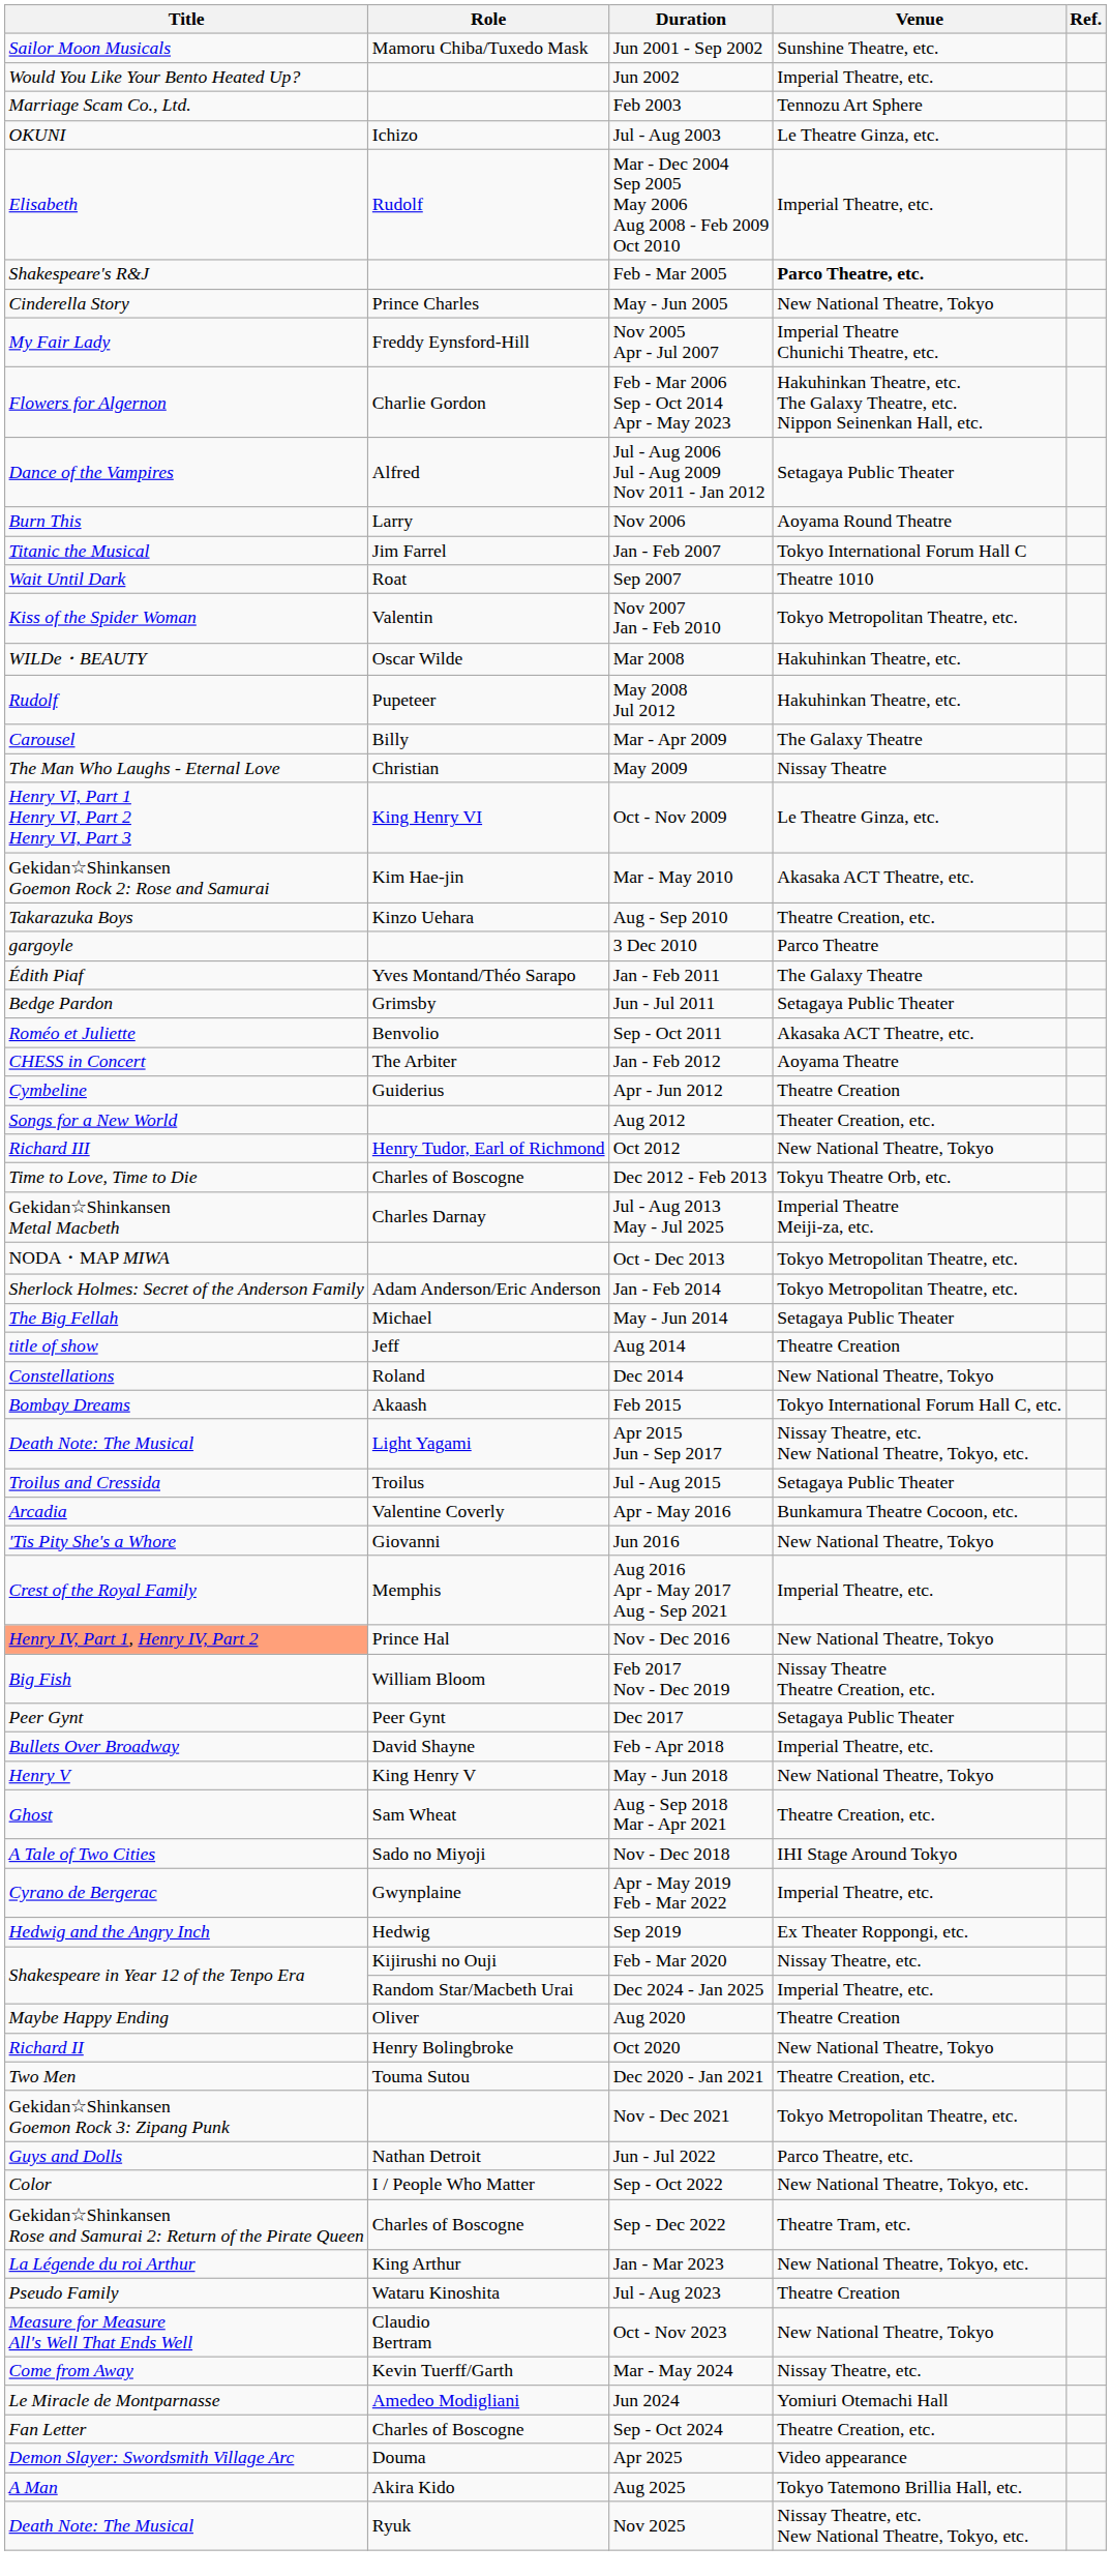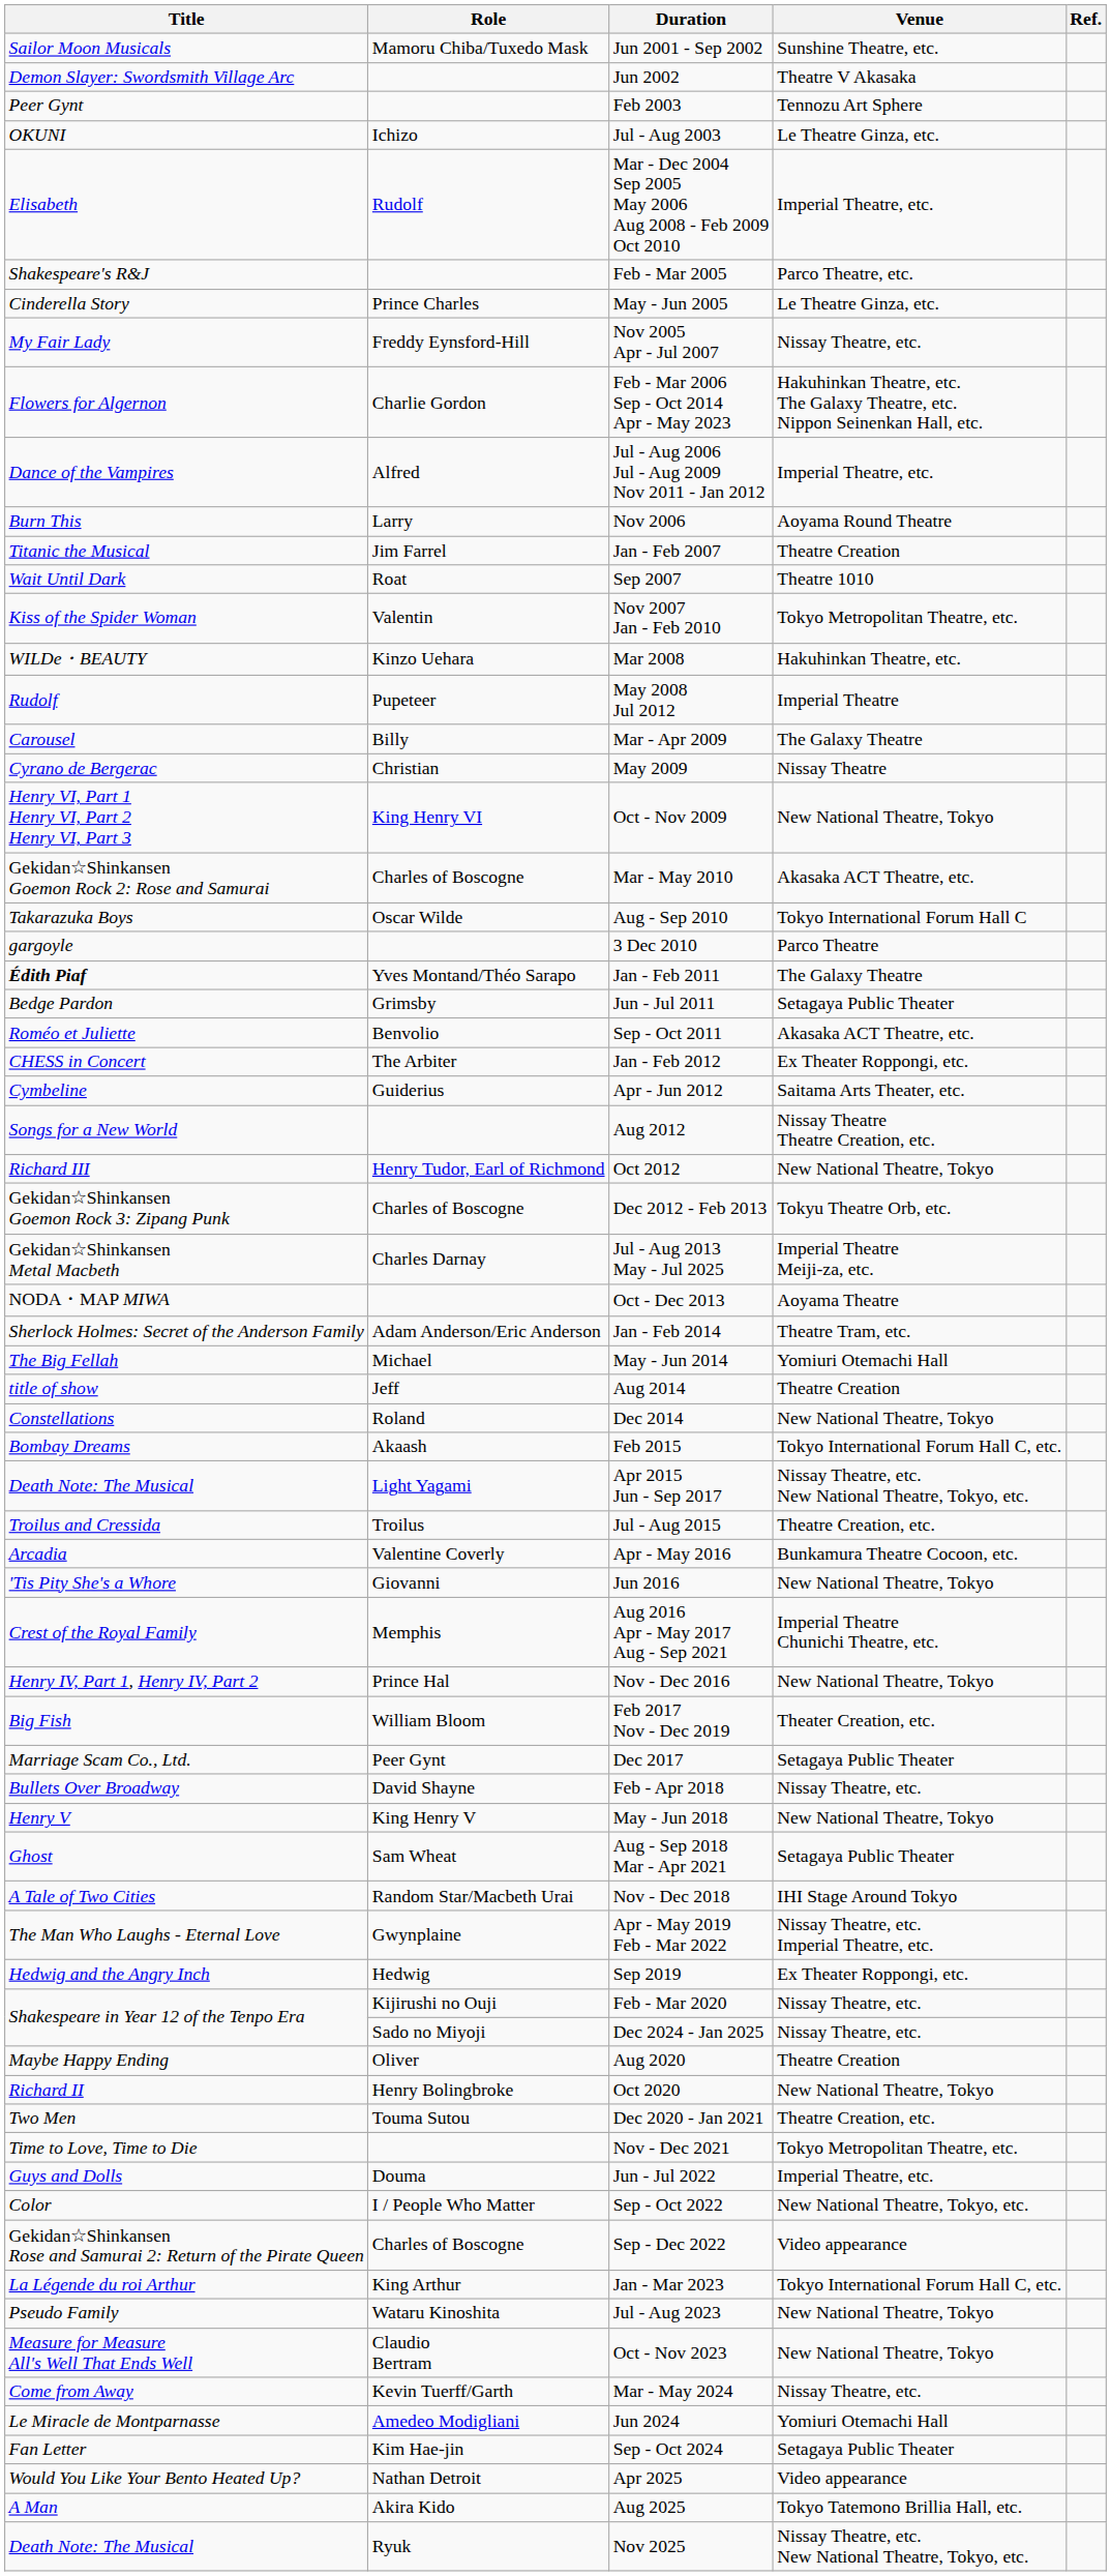 <table class="wikitable">
 <tr>
 <th scope="col">Title</th>
 <th scope="col">Role</th>
 <th scope="col">Duration</th>
 <th scope="col">Venue</th>
 <th scope="col">Ref.</th>
 </tr>
 <tr>
 <td><em><a href='#'>Sailor Moon Musicals</a></em></td>
 <td>Mamoru Chiba/Tuxedo Mask</td>
 <td>Jun 2001 - Sep 2002</td>
 <td>Sunshine Theatre, etc.</td>
 <td></td>
 </tr>
 <tr>
-<td><em>Would You Like Your Bento Heated Up?</em></td>
+<td><em><a href='#'>Demon Slayer: Swordsmith Village Arc</a></em></td>
 <td></td>
 <td>Jun 2002</td>
-<td>Imperial Theatre, etc.</td>
+<td>Theatre V Akasaka</td>
 <td></td>
 </tr>
 <tr>
-<td><em>Marriage Scam Co., Ltd.</em></td>
+<td><em>Peer Gynt</em></td>
 <td></td>
 <td>Feb 2003</td>
 <td>Tennozu Art Sphere</td>
 <td></td>
 </tr>
 <tr>
 <td><em>OKUNI</em></td>
 <td>Ichizo</td>
 <td>Jul - Aug 2003</td>
 <td>Le Theatre Ginza, etc.</td>
 <td></td>
 </tr>
 <tr>
 <td><em><a href='#'>Elisabeth</a></em></td>
 <td><a href='#'>Rudolf</a></td>
 <td>Mar - Dec 2004 <br> Sep 2005 <br> May 2006 <br> Aug 2008 - Feb 2009 <br> Oct 2010</td>
 <td>Imperial Theatre, etc.</td>
 <td></td>
 </tr>
 <tr>
 <td><em>Shakespeare's R&J</em></td>
 <td></td>
 <td>Feb - Mar 2005</td>
-<td><strong>Parco Theatre, etc.</strong></td>
+<td>Parco Theatre, etc.</td>
 <td></td>
 </tr>
 <tr>
 <td><em>Cinderella Story</em></td>
 <td>Prince Charles</td>
 <td>May - Jun 2005</td>
-<td>New National Theatre, Tokyo</td>
+<td>Le Theatre Ginza, etc.</td>
 <td></td>
 </tr>
 <tr>
 <td><em><a href='#'>My Fair Lady</a></em></td>
 <td>Freddy Eynsford-Hill</td>
 <td>Nov 2005 <br> Apr - Jul 2007</td>
-<td>Imperial Theatre <br> Chunichi Theatre, etc.</td>
+<td>Nissay Theatre, etc.</td>
 <td></td>
 </tr>
 <tr>
 <td><em><a href='#'>Flowers for Algernon</a></em></td>
 <td>Charlie Gordon</td>
 <td>Feb - Mar 2006 <br> Sep - Oct 2014 <br> Apr - May 2023</td>
 <td>Hakuhinkan Theatre, etc. <br> The Galaxy Theatre, etc. <br> Nippon Seinenkan Hall, etc.</td>
 <td></td>
 </tr>
 <tr>
 <td><em><a href='#'>Dance of the Vampires</a></em></td>
 <td>Alfred</td>
 <td>Jul - Aug 2006 <br> Jul - Aug 2009 <br> Nov 2011 - Jan 2012</td>
-<td>Setagaya Public Theater</td>
+<td>Imperial Theatre, etc.</td>
 <td></td>
 </tr>
 <tr>
 <td><em><a href='#'>Burn This</a></em></td>
 <td>Larry</td>
 <td>Nov 2006</td>
 <td>Aoyama Round Theatre</td>
 <td></td>
 </tr>
 <tr>
 <td><em><a href='#'>Titanic the Musical</a></em></td>
 <td>Jim Farrel</td>
 <td>Jan - Feb 2007</td>
-<td>Tokyo International Forum Hall C</td>
+<td>Theatre Creation</td>
 <td></td>
 </tr>
 <tr>
 <td><em><a href='#'>Wait Until Dark</a></em></td>
 <td>Roat</td>
 <td>Sep 2007</td>
 <td>Theatre 1010</td>
 <td></td>
 </tr>
 <tr>
 <td><em><a href='#'>Kiss of the Spider Woman</a></em></td>
 <td>Valentin</td>
 <td>Nov 2007 <br> Jan - Feb 2010</td>
 <td>Tokyo Metropolitan Theatre, etc.</td>
 <td></td>
 </tr>
 <tr>
 <td><em>WILDe・BEAUTY</em></td>
-<td>Oscar Wilde</td>
+<td>Kinzo Uehara</td>
 <td>Mar 2008</td>
 <td>Hakuhinkan Theatre, etc.</td>
 <td></td>
 </tr>
 <tr>
 <td><em><a href='#'>Rudolf</a></em></td>
 <td>Pupeteer</td>
 <td>May 2008 <br> Jul 2012</td>
-<td>Hakuhinkan Theatre, etc.</td>
+<td>Imperial Theatre</td>
 <td></td>
 </tr>
 <tr>
 <td><em><a href='#'>Carousel</a></em></td>
 <td>Billy</td>
 <td>Mar - Apr 2009</td>
 <td>The Galaxy Theatre</td>
 <td></td>
 </tr>
 <tr>
-<td><em>The Man Who Laughs - Eternal Love</em></td>
+<td><em><a href='#'>Cyrano de Bergerac</a></em></td>
 <td>Christian</td>
 <td>May 2009</td>
 <td>Nissay Theatre</td>
 <td></td>
 </tr>
 <tr>
 <td><em><a href='#'>Henry VI, Part 1</a></em> <br> <em><a href='#'>Henry VI, Part 2</a></em> <br> <em><a href='#'>Henry VI, Part 3</a></em></td>
 <td><a href='#'>King Henry VI</a></td>
 <td>Oct - Nov 2009</td>
-<td>Le Theatre Ginza, etc.</td>
+<td>New National Theatre, Tokyo</td>
 <td></td>
 </tr>
 <tr>
 <td>Gekidan☆Shinkansen <br> <em>Goemon Rock 2: Rose and Samurai</em></td>
-<td>Kim Hae-jin</td>
+<td>Charles of Boscogne</td>
 <td>Mar - May 2010</td>
 <td>Akasaka ACT Theatre, etc.</td>
 <td></td>
 </tr>
 <tr>
 <td><em>Takarazuka Boys</em></td>
-<td>Kinzo Uehara</td>
+<td>Oscar Wilde</td>
 <td>Aug - Sep 2010</td>
-<td>Theatre Creation, etc.</td>
+<td>Tokyo International Forum Hall C</td>
 <td></td>
 </tr>
 <tr>
 <td><em>gargoyle</em></td>
 <td></td>
 <td>3 Dec 2010</td>
 <td>Parco Theatre</td>
 <td></td>
 </tr>
 <tr>
-<td><em>Édith Piaf</em></td>
+<td><strong><em>Édith Piaf</em></strong></td>
 <td>Yves Montand/Théo Sarapo</td>
 <td>Jan - Feb 2011</td>
 <td>The Galaxy Theatre</td>
 <td></td>
 </tr>
 <tr>
 <td><em>Bedge Pardon</em></td>
 <td>Grimsby</td>
 <td>Jun - Jul 2011</td>
 <td>Setagaya Public Theater</td>
 <td></td>
 </tr>
 <tr>
 <td><em><a href='#'>Roméo et Juliette</a></em></td>
 <td>Benvolio</td>
 <td>Sep - Oct 2011</td>
 <td>Akasaka ACT Theatre, etc.</td>
 <td></td>
 </tr>
 <tr>
 <td><em><a href='#'>CHESS in Concert</a></em></td>
 <td>The Arbiter</td>
 <td>Jan - Feb 2012</td>
-<td>Aoyama Theatre</td>
+<td>Ex Theater Roppongi, etc.</td>
 <td></td>
 </tr>
 <tr>
 <td><em><a href='#'>Cymbeline</a></em></td>
 <td>Guiderius</td>
 <td>Apr - Jun 2012</td>
-<td>Theatre Creation</td>
+<td>Saitama Arts Theater, etc.</td>
 <td></td>
 </tr>
 <tr>
 <td><em><a href='#'>Songs for a New World</a></em></td>
 <td></td>
 <td>Aug 2012</td>
-<td>Theater Creation, etc.</td>
+<td>Nissay Theatre <br> Theatre Creation, etc.</td>
 <td></td>
 </tr>
 <tr>
 <td><em><a href='#'>Richard III</a></em></td>
 <td><a href='#'>Henry Tudor, Earl of Richmond</a></td>
 <td>Oct 2012</td>
 <td>New National Theatre, Tokyo</td>
 <td></td>
 </tr>
 <tr>
-<td><em>Time to Love, Time to Die</em></td>
+<td>Gekidan☆Shinkansen <br> <em>Goemon Rock 3: Zipang Punk</em></td>
 <td>Charles of Boscogne</td>
 <td>Dec 2012 - Feb 2013</td>
 <td>Tokyu Theatre Orb, etc.</td>
 <td></td>
 </tr>
 <tr>
 <td>Gekidan☆Shinkansen <br> <em>Metal Macbeth</em></td>
 <td>Charles Darnay</td>
 <td>Jul - Aug 2013 <br> May - Jul 2025</td>
 <td>Imperial Theatre <br> Meiji-za, etc.</td>
 <td></td>
 </tr>
 <tr>
 <td>NODA・MAP <em>MIWA</em></td>
 <td></td>
 <td>Oct - Dec 2013</td>
-<td>Tokyo Metropolitan Theatre, etc.</td>
+<td>Aoyama Theatre</td>
 <td></td>
 </tr>
 <tr>
 <td><em>Sherlock Holmes: Secret of the Anderson Family</em></td>
 <td>Adam Anderson/Eric Anderson</td>
 <td>Jan - Feb 2014</td>
-<td>Tokyo Metropolitan Theatre, etc.</td>
+<td>Theatre Tram, etc.</td>
 <td></td>
 </tr>
 <tr>
 <td><em><a href='#'>The Big Fellah</a></em></td>
 <td>Michael</td>
 <td>May - Jun 2014</td>
-<td>Setagaya Public Theater</td>
+<td>Yomiuri Otemachi Hall</td>
 <td></td>
 </tr>
 <tr>
 <td><em><a href='#'>title of show</a></em></td>
 <td>Jeff</td>
 <td>Aug 2014</td>
 <td>Theatre Creation</td>
 <td></td>
 </tr>
 <tr>
 <td><em><a href='#'>Constellations</a></em></td>
 <td>Roland</td>
 <td>Dec 2014</td>
 <td>New National Theatre, Tokyo</td>
 <td></td>
 </tr>
 <tr>
 <td><em><a href='#'>Bombay Dreams</a></em></td>
 <td>Akaash</td>
 <td>Feb 2015</td>
 <td>Tokyo International Forum Hall C, etc.</td>
 <td></td>
 </tr>
 <tr>
 <td><em><a href='#'>Death Note: The Musical</a></em></td>
 <td><a href='#'>Light Yagami</a></td>
 <td>Apr 2015 <br> Jun - Sep 2017</td>
 <td>Nissay Theatre, etc. <br>New National Theatre, Tokyo, etc.</td>
 <td></td>
 </tr>
 <tr>
 <td><em><a href='#'>Troilus and Cressida</a></em></td>
 <td>Troilus</td>
 <td>Jul - Aug 2015</td>
-<td>Setagaya Public Theater</td>
+<td>Theatre Creation, etc.</td>
 <td></td>
 </tr>
 <tr>
 <td><em><a href='#'>Arcadia</a></em></td>
 <td>Valentine Coverly</td>
 <td>Apr - May 2016</td>
 <td>Bunkamura Theatre Cocoon, etc.</td>
 <td></td>
 </tr>
 <tr>
 <td><em><a href='#'>'Tis Pity She's a Whore</a></em></td>
 <td>Giovanni</td>
 <td>Jun 2016</td>
 <td>New National Theatre, Tokyo</td>
 <td></td>
 </tr>
 <tr>
 <td><em><a href='#'>Crest of the Royal Family</a></em></td>
 <td>Memphis</td>
 <td>Aug 2016 <br> Apr - May 2017 <br> Aug - Sep 2021</td>
-<td>Imperial Theatre, etc.</td>
+<td>Imperial Theatre <br> Chunichi Theatre, etc.</td>
 <td></td>
 </tr>
 <tr>
-<td style="background: lightsalmon;"><em><a href='#'>Henry IV, Part 1</a>,</em> <em><a href='#'>Henry IV, Part 2</a></em></td>
+<td><em><a href='#'>Henry IV, Part 1</a>,</em> <em><a href='#'>Henry IV, Part 2</a></em></td>
 <td>Prince Hal</td>
 <td>Nov - Dec 2016</td>
 <td>New National Theatre, Tokyo</td>
 <td></td>
 </tr>
 <tr>
 <td><em><a href='#'>Big Fish</a></em></td>
 <td>William Bloom</td>
 <td>Feb 2017 <br> Nov - Dec 2019</td>
-<td>Nissay Theatre <br> Theatre Creation, etc.</td>
+<td>Theater Creation, etc.</td>
 <td></td>
 </tr>
 <tr>
-<td><em>Peer Gynt</em></td>
+<td><em>Marriage Scam Co., Ltd.</em></td>
 <td>Peer Gynt</td>
 <td>Dec 2017</td>
 <td>Setagaya Public Theater</td>
 <td></td>
 </tr>
 <tr>
 <td><em><a href='#'>Bullets Over Broadway</a></em></td>
 <td>David Shayne</td>
 <td>Feb - Apr 2018</td>
-<td>Imperial Theatre, etc.</td>
+<td>Nissay Theatre, etc.</td>
 <td></td>
 </tr>
 <tr>
 <td><em><a href='#'>Henry V</a></em></td>
 <td>King Henry V</td>
 <td>May - Jun 2018</td>
 <td>New National Theatre, Tokyo</td>
 <td></td>
 </tr>
 <tr>
 <td><em><a href='#'>Ghost</a></em></td>
 <td>Sam Wheat</td>
 <td>Aug - Sep 2018 <br> Mar - Apr 2021</td>
-<td>Theatre Creation, etc.</td>
+<td>Setagaya Public Theater</td>
 <td></td>
 </tr>
 <tr>
 <td><em><a href='#'>A Tale of Two Cities</a></em></td>
-<td>Sado no Miyoji</td>
+<td>Random Star/Macbeth Urai</td>
 <td>Nov - Dec 2018</td>
 <td>IHI Stage Around Tokyo</td>
 <td></td>
 </tr>
 <tr>
-<td><em><a href='#'>Cyrano de Bergerac</a></em></td>
+<td><em>The Man Who Laughs - Eternal Love</em></td>
 <td>Gwynplaine</td>
 <td>Apr - May 2019 <br> Feb - Mar 2022</td>
-<td>Imperial Theatre, etc.</td>
+<td>Nissay Theatre, etc. <br> Imperial Theatre, etc.</td>
 <td></td>
 </tr>
 <tr>
 <td><em><a href='#'>Hedwig and the Angry Inch</a></em></td>
 <td>Hedwig</td>
 <td>Sep 2019</td>
 <td>Ex Theater Roppongi, etc.</td>
 <td></td>
 </tr>
 <tr>
 <td rowspan=2><em>Shakespeare in Year 12 of the Tenpo Era</em></td>
 <td>Kijirushi no Ouji</td>
 <td>Feb - Mar 2020</td>
 <td>Nissay Theatre, etc.</td>
 <td></td>
 </tr>
 <tr>
-<td>Random Star/Macbeth Urai</td>
+<td>Sado no Miyoji</td>
 <td>Dec 2024 - Jan 2025</td>
-<td>Imperial Theatre, etc.</td>
+<td>Nissay Theatre, etc.</td>
 <td></td>
 </tr>
 <tr>
 <td><em>Maybe Happy Ending</em></td>
 <td>Oliver</td>
 <td>Aug 2020</td>
 <td>Theatre Creation</td>
 <td></td>
 </tr>
 <tr>
 <td><em><a href='#'>Richard II</a></em></td>
 <td>Henry Bolingbroke</td>
 <td>Oct 2020</td>
 <td>New National Theatre, Tokyo</td>
 <td></td>
 </tr>
 <tr>
 <td><em>Two Men</em></td>
 <td>Touma Sutou</td>
 <td>Dec 2020 - Jan 2021</td>
 <td>Theatre Creation, etc.</td>
 <td></td>
 </tr>
 <tr>
-<td>Gekidan☆Shinkansen <br> <em>Goemon Rock 3: Zipang Punk</em></td>
+<td><em>Time to Love, Time to Die</em></td>
 <td></td>
 <td>Nov - Dec 2021</td>
 <td>Tokyo Metropolitan Theatre, etc.</td>
 <td></td>
 </tr>
 <tr>
 <td><em><a href='#'>Guys and Dolls</a></em></td>
-<td>Nathan Detroit</td>
+<td>Douma</td>
 <td>Jun - Jul 2022</td>
-<td>Parco Theatre, etc.</td>
+<td>Imperial Theatre, etc.</td>
 <td></td>
 </tr>
 <tr>
 <td><em>Color</em></td>
 <td>I / People Who Matter</td>
 <td>Sep - Oct 2022</td>
 <td>New National Theatre, Tokyo, etc.</td>
 <td></td>
 </tr>
 <tr>
 <td>Gekidan☆Shinkansen <br> <em>Rose and Samurai 2: Return of the Pirate Queen</em></td>
 <td>Charles of Boscogne</td>
 <td>Sep - Dec 2022</td>
-<td>Theatre Tram, etc.</td>
+<td>Video appearance</td>
 <td></td>
 </tr>
 <tr>
 <td><em><a href='#'>La Légende du roi Arthur</a></em></td>
 <td>King Arthur</td>
 <td>Jan - Mar 2023</td>
-<td>New National Theatre, Tokyo, etc.</td>
+<td>Tokyo International Forum Hall C, etc.</td>
 <td></td>
 </tr>
 <tr>
 <td><em>Pseudo Family</em></td>
 <td>Wataru Kinoshita</td>
 <td>Jul - Aug 2023</td>
-<td>Theatre Creation</td>
+<td>New National Theatre, Tokyo</td>
 <td></td>
 </tr>
 <tr>
 <td><em><a href='#'>Measure for Measure</a> <br> <a href='#'>All's Well That Ends Well</a></em></td>
 <td>Claudio <br> Bertram</td>
 <td>Oct - Nov 2023</td>
 <td>New National Theatre, Tokyo</td>
 <td></td>
 </tr>
 <tr>
 <td><em><a href='#'>Come from Away</a></em></td>
 <td>Kevin Tuerff/Garth</td>
 <td>Mar - May 2024</td>
 <td>Nissay Theatre, etc.</td>
 <td></td>
 </tr>
 <tr>
 <td><em>Le Miracle de Montparnasse</em></td>
 <td><a href='#'>Amedeo Modigliani</a></td>
 <td>Jun 2024</td>
 <td>Yomiuri Otemachi Hall</td>
 <td></td>
 </tr>
 <tr>
 <td><em>Fan Letter</em></td>
-<td>Charles of Boscogne</td>
+<td>Kim Hae-jin</td>
 <td>Sep - Oct 2024</td>
-<td>Theatre Creation, etc.</td>
+<td>Setagaya Public Theater</td>
 <td></td>
 </tr>
 <tr>
-<td><em><a href='#'>Demon Slayer: Swordsmith Village Arc</a></em></td>
-<td>Douma</td>
+<td><em>Would You Like Your Bento Heated Up?</em></td>
+<td>Nathan Detroit</td>
 <td>Apr 2025</td>
 <td>Video appearance</td>
 <td></td>
 </tr>
 <tr>
 <td><em><a href='#'>A Man</a></em></td>
 <td>Akira Kido</td>
 <td>Aug 2025</td>
 <td>Tokyo Tatemono Brillia Hall, etc.</td>
 <td></td>
 </tr>
 <tr>
 <td><em><a href='#'>Death Note: The Musical</a></em></td>
 <td>Ryuk</td>
 <td>Nov 2025</td>
 <td>Nissay Theatre, etc. <br>New National Theatre, Tokyo, etc.</td>
 <td></td>
 </tr>
 </table>
